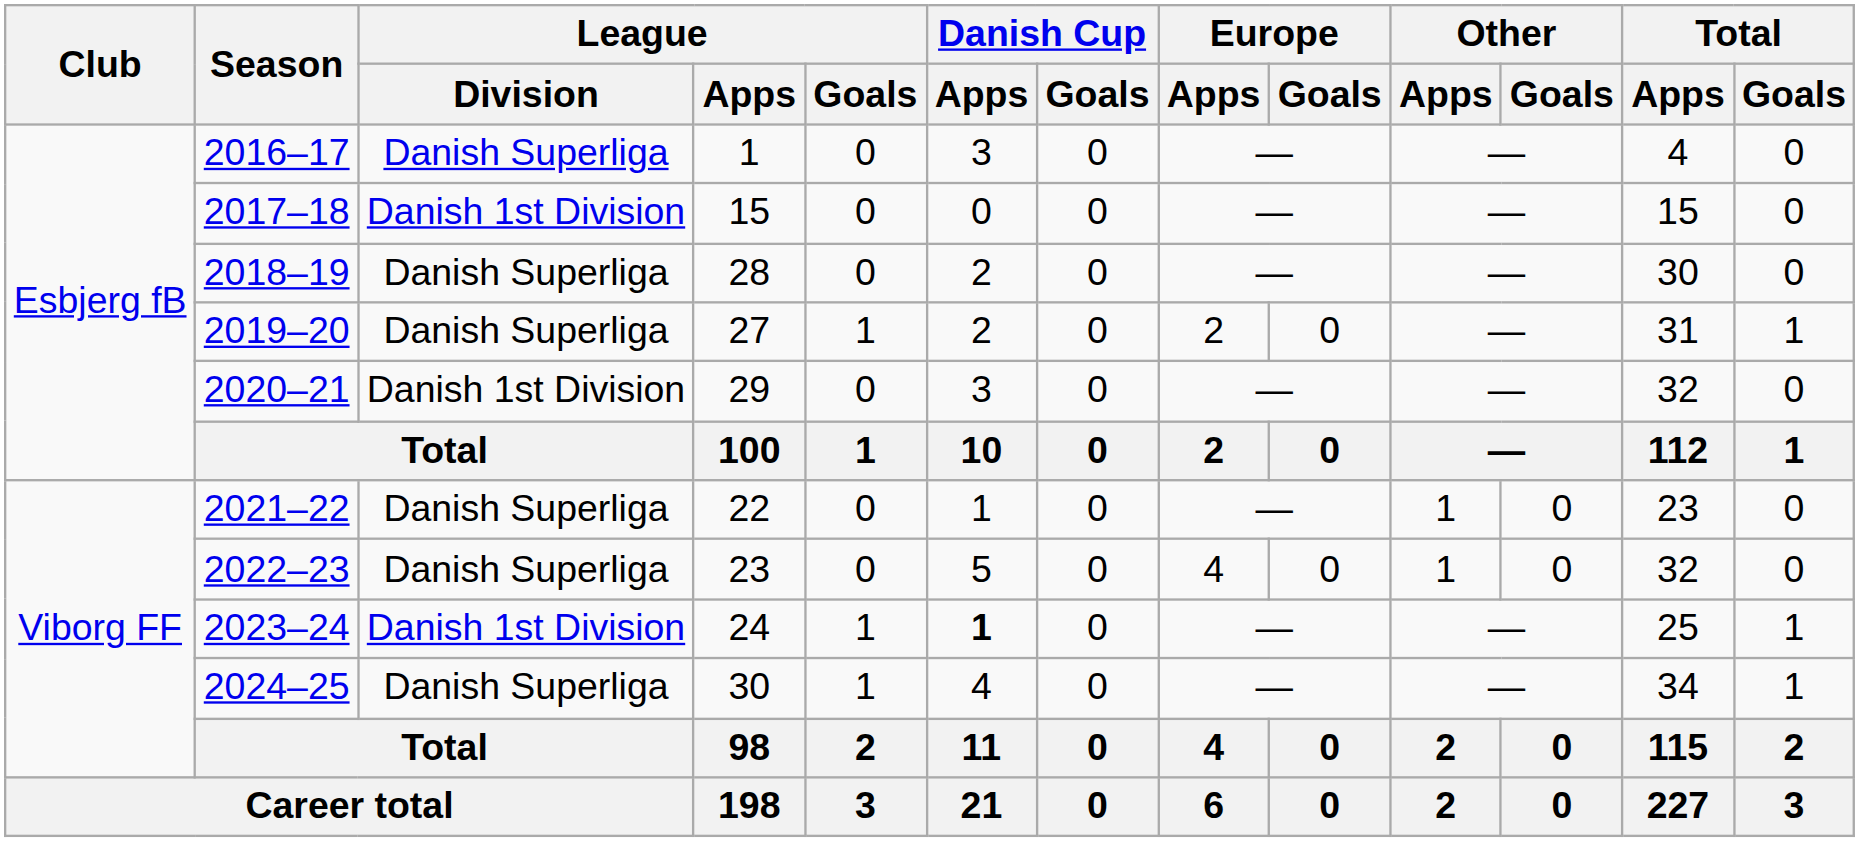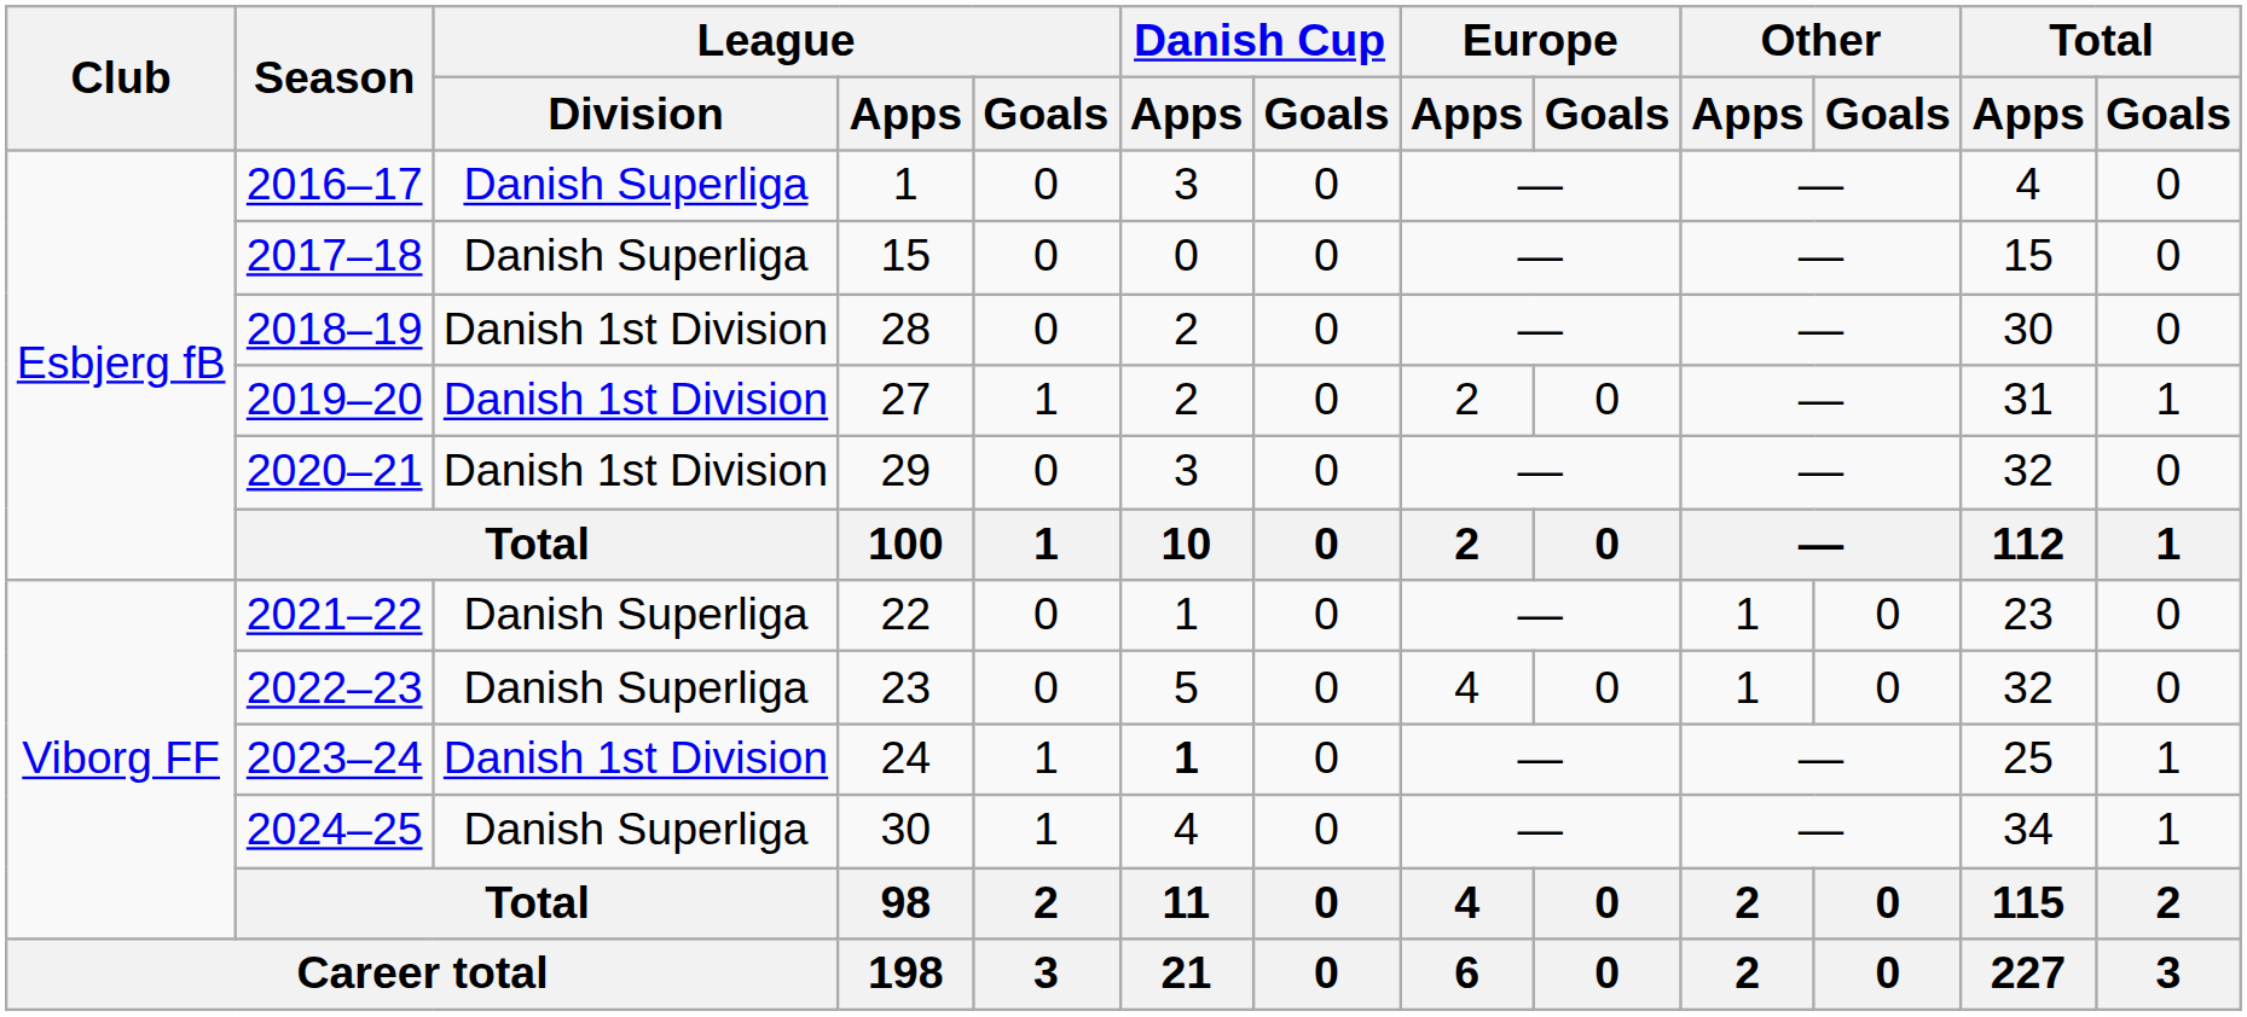 <table class="wikitable" style="text-align: center">
 <tr>
 <th rowspan="2">Club</th>
 <th rowspan="2">Season</th>
 <th colspan="3">League</th>
 <th colspan="2"><a href='#'>Danish Cup</a></th>
 <th colspan="2">Europe</th>
 <th colspan="2">Other</th>
 <th colspan="2">Total</th>
 </tr>
 <tr>
 <th>Division</th>
 <th>Apps</th>
 <th>Goals</th>
 <th>Apps</th>
 <th>Goals</th>
 <th>Apps</th>
 <th>Goals</th>
 <th>Apps</th>
 <th>Goals</th>
 <th>Apps</th>
 <th>Goals</th>
 </tr>
 <tr>
 <td rowspan="6"><a href='#'>Esbjerg fB</a></td>
 <td><a href='#'>2016–17</a></td>
 <td><a href='#'>Danish Superliga</a></td>
 <td>1</td>
 <td>0</td>
 <td>3</td>
 <td>0</td>
 <td colspan="2">—</td>
 <td colspan="2">—</td>
 <td>4</td>
 <td>0</td>
 </tr>
 <tr>
 <td><a href='#'>2017–18</a></td>
-<td><a href='#'>Danish 1st Division</a></td>
+<td>Danish Superliga</td>
 <td>15</td>
 <td>0</td>
 <td>0</td>
 <td>0</td>
 <td colspan="2">—</td>
 <td colspan="2">—</td>
 <td>15</td>
 <td>0</td>
 </tr>
 <tr>
 <td><a href='#'>2018–19</a></td>
-<td>Danish Superliga</td>
+<td>Danish 1st Division</td>
 <td>28</td>
 <td>0</td>
 <td>2</td>
 <td>0</td>
 <td colspan="2">—</td>
 <td colspan="2">—</td>
 <td>30</td>
 <td>0</td>
 </tr>
 <tr>
 <td><a href='#'>2019–20</a></td>
-<td>Danish Superliga</td>
+<td><a href='#'>Danish 1st Division</a></td>
 <td>27</td>
 <td>1</td>
 <td>2</td>
 <td>0</td>
 <td>2</td>
 <td>0</td>
 <td colspan="2">—</td>
 <td>31</td>
 <td>1</td>
 </tr>
 <tr>
 <td><a href='#'>2020–21</a></td>
 <td>Danish 1st Division</td>
 <td>29</td>
 <td>0</td>
 <td>3</td>
 <td>0</td>
 <td colspan="2">—</td>
 <td colspan="2">—</td>
 <td>32</td>
 <td>0</td>
 </tr>
 <tr>
 <th colspan="2">Total</th>
 <th>100</th>
 <th>1</th>
 <th>10</th>
 <th>0</th>
 <th>2</th>
 <th>0</th>
 <th colspan="2">—</th>
 <th>112</th>
 <th>1</th>
 </tr>
 <tr>
 <td rowspan="5"><a href='#'>Viborg FF</a></td>
 <td><a href='#'>2021–22</a></td>
 <td>Danish Superliga</td>
 <td>22</td>
 <td>0</td>
 <td>1</td>
 <td>0</td>
 <td colspan="2">—</td>
 <td>1</td>
 <td>0</td>
 <td>23</td>
 <td>0</td>
 </tr>
 <tr>
 <td><a href='#'>2022–23</a></td>
 <td>Danish Superliga</td>
 <td>23</td>
 <td>0</td>
 <td>5</td>
 <td>0</td>
 <td>4</td>
 <td>0</td>
 <td>1</td>
 <td>0</td>
 <td>32</td>
 <td>0</td>
 </tr>
 <tr>
 <td><a href='#'>2023–24</a></td>
 <td><a href='#'>Danish 1st Division</a></td>
 <td>24</td>
 <td>1</td>
 <td><strong>1</strong></td>
 <td>0</td>
 <td colspan="2">—</td>
 <td colspan="2">—</td>
 <td>25</td>
 <td>1</td>
 </tr>
 <tr>
 <td><a href='#'>2024–25</a></td>
 <td>Danish Superliga</td>
 <td>30</td>
 <td>1</td>
 <td>4</td>
 <td>0</td>
 <td colspan="2">—</td>
 <td colspan="2">—</td>
 <td>34</td>
 <td>1</td>
 </tr>
 <tr>
 <th colspan="2">Total</th>
 <th>98</th>
 <th>2</th>
 <th>11</th>
 <th>0</th>
 <th>4</th>
 <th>0</th>
 <th>2</th>
 <th>0</th>
 <th>115</th>
 <th>2</th>
 </tr>
 <tr>
 <th colspan="3">Career total</th>
 <th>198</th>
 <th>3</th>
 <th>21</th>
 <th>0</th>
 <th>6</th>
 <th>0</th>
 <th>2</th>
 <th>0</th>
 <th>227</th>
 <th>3</th>
 </tr>
 </table>
